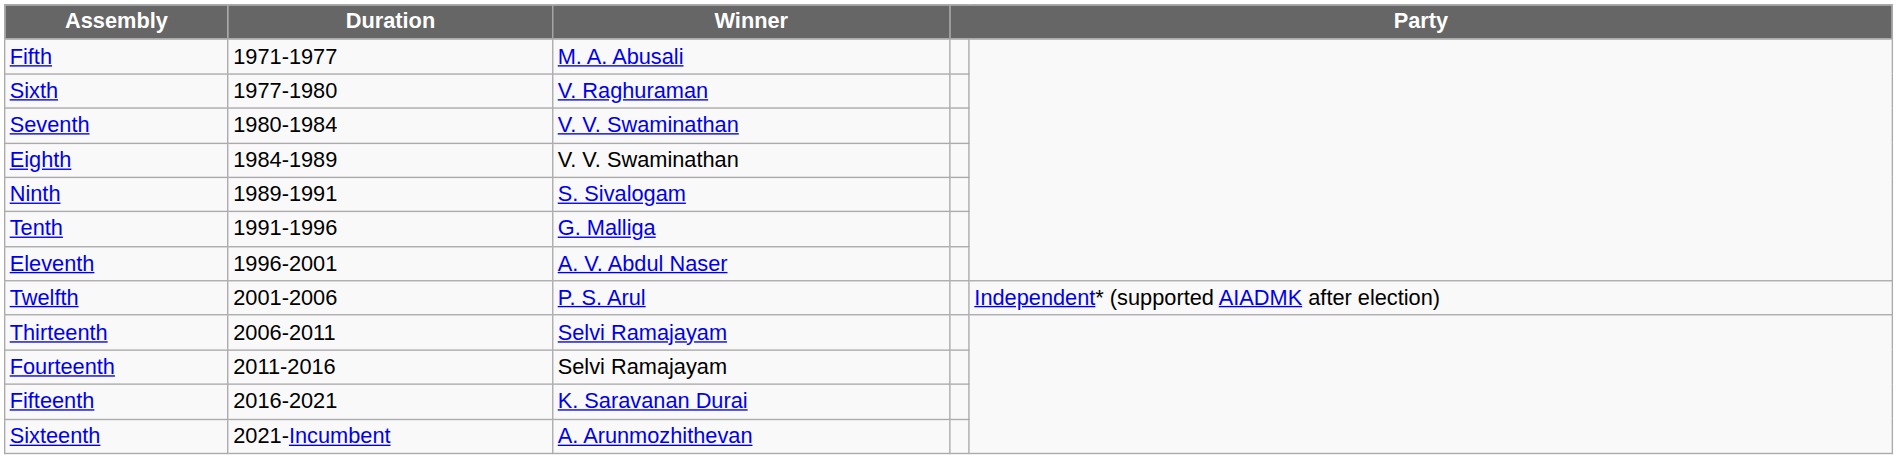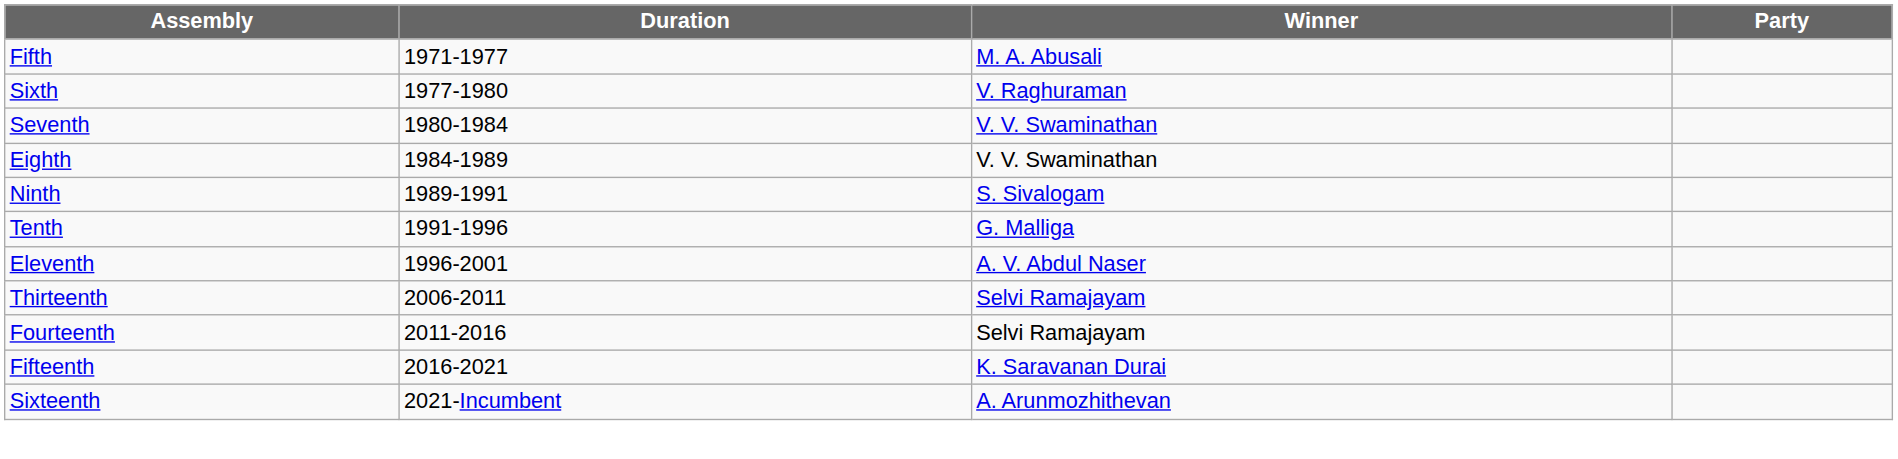 <table class="wikitable sortable" width="70%">
 <tr>
 <th style="background-color:#666666; color:white">Assembly</th>
 <th style="background-color:#666666; color:white">Duration</th>
 <th style="background-color:#666666; color:white">Winner</th>
 <th style="background-color:#666666; color:white" colspan="2">Party</th>
 </tr>
 <tr>
 <td><a href='#'>Fifth</a></td>
 <td>1971-1977</td>
 <td><a href='#'>M. A. Abusali</a></td>
 <td></td>
 </tr>
 <tr>
 <td><a href='#'>Sixth</a></td>
 <td>1977-1980</td>
 <td><a href='#'>V. Raghuraman</a></td>
 <td></td>
 </tr>
 <tr>
 <td><a href='#'>Seventh</a></td>
 <td>1980-1984</td>
 <td><a href='#'>V. V. Swaminathan</a></td>
 <td></td>
 </tr>
 <tr>
 <td><a href='#'>Eighth</a></td>
 <td>1984-1989</td>
 <td>V. V. Swaminathan</td>
 <td></td>
 </tr>
 <tr>
 <td><a href='#'>Ninth</a></td>
 <td>1989-1991</td>
 <td><a href='#'>S. Sivalogam</a></td>
 <td></td>
 </tr>
 <tr>
 <td><a href='#'>Tenth</a></td>
 <td>1991-1996</td>
 <td><a href='#'>G. Malliga</a></td>
 <td></td>
 </tr>
 <tr>
 <td><a href='#'>Eleventh</a></td>
 <td>1996-2001</td>
 <td><a href='#'>A. V. Abdul Naser</a></td>
 <td></td>
 </tr>
 <tr>
-<td><a href='#'>Twelfth</a></td>
-<td>2001-2006</td>
-<td><a href='#'>P. S. Arul</a></td>
-<td></td>
-<td><a href='#'>Independent</a>* (supported <a href='#'>AIADMK</a> after election)</td>
-</tr>
-<tr>
 <td><a href='#'>Thirteenth</a></td>
 <td>2006-2011</td>
 <td><a href='#'>Selvi Ramajayam</a></td>
 <td></td>
 </tr>
 <tr>
 <td><a href='#'>Fourteenth</a></td>
 <td>2011-2016</td>
 <td>Selvi Ramajayam</td>
 <td></td>
 </tr>
 <tr>
 <td><a href='#'>Fifteenth</a></td>
 <td>2016-2021</td>
 <td><a href='#'>K. Saravanan Durai</a></td>
 <td></td>
 </tr>
 <tr>
 <td><a href='#'>Sixteenth</a></td>
 <td>2021-<a href='#'>Incumbent</a></td>
 <td><a href='#'>A. Arunmozhithevan</a></td>
 <td></td>
 </tr>
 </table>
